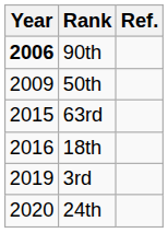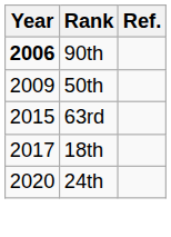 <table class="wikitable sortable">
 <tr>
 <th>Year</th>
 <th>Rank</th>
 <th>Ref.</th>
 </tr>
 <tr>
 <td><strong>2006</strong></td>
 <td>90th</td>
 <td></td>
 </tr>
 <tr>
 <td>2009</td>
 <td>50th</td>
 <td></td>
 </tr>
 <tr>
 <td>2015</td>
 <td>63rd</td>
 <td></td>
 </tr>
 <tr>
-<td>2016</td>
+<td>2017</td>
 <td>18th</td>
-<td></td>
-</tr>
-<tr>
-<td>2019</td>
-<td>3rd</td>
 <td></td>
 </tr>
 <tr>
 <td>2020</td>
 <td>24th</td>
 <td></td>
 </tr>
 </table>
